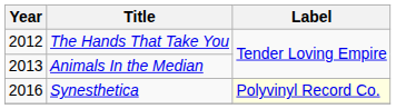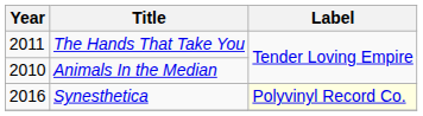 <table class="wikitable">
 <tr>
 <th rowspan="1">Year</th>
 <th rowspan="1">Title</th>
 <th rowspan="1">Label</th>
 </tr>
 <tr>
-<td>2012</td>
+<td>2011</td>
 <td><em><a href='#'>The Hands That Take You</a></em></td>
 <td rowspan="2"><a href='#'>Tender Loving Empire</a></td>
 </tr>
 <tr>
-<td>2013</td>
+<td>2010</td>
 <td><em><a href='#'>Animals In the Median</a></em></td>
 </tr>
 <tr>
 <td>2016</td>
 <td><em><a href='#'>Synesthetica</a></em></td>
 <td style="background: lightyellow;"><a href='#'>Polyvinyl Record Co.</a></td>
 </tr>
 <tr>
 </tr>
 </table>
